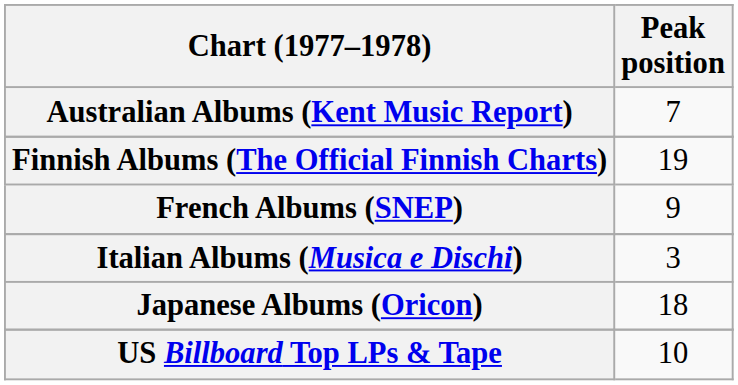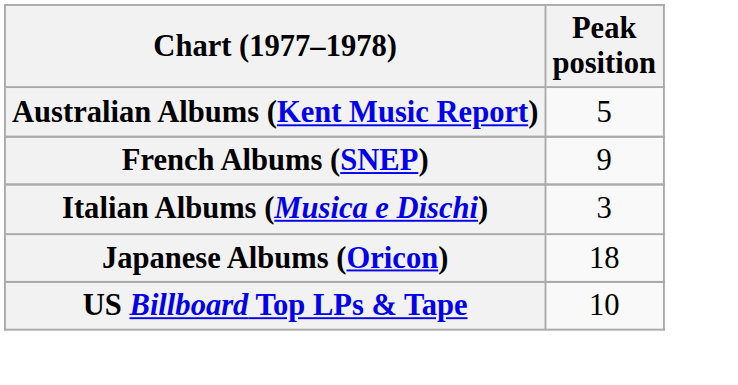 <table class="wikitable sortable plainrowheaders" style="text-align:center">
 <tr>
 <th>Chart (1977–1978)</th>
 <th>Peak<br>position</th>
 </tr>
 <tr>
 <th scope="row">Australian Albums (<a href='#'>Kent Music Report</a>)</th>
-<td>7</td>
+<td>5</td>
 </tr>
 <tr>
 </tr>
 <tr>
 </tr>
 <tr>
-</tr>
-<tr>
-<th scope="row">Finnish Albums (<a href='#'>The Official Finnish Charts</a>)</th>
-<td>19</td>
 </tr>
 <tr>
 <th scope="row">French Albums (<a href='#'>SNEP</a>)</th>
 <td>9</td>
 </tr>
 <tr>
 </tr>
 <tr>
 <th scope="row">Italian Albums (<em><a href='#'>Musica e Dischi</a></em>)</th>
 <td>3</td>
 </tr>
 <tr>
 <th scope="row">Japanese Albums (<a href='#'>Oricon</a>)</th>
 <td>18</td>
 </tr>
 <tr>
 </tr>
 <tr>
 </tr>
 <tr>
 </tr>
 <tr>
 </tr>
 <tr>
 <th scope="row">US <a href='#'><em>Billboard</em> Top LPs & Tape</a></th>
 <td style="text-align:center;">10</td>
 </tr>
 </table>
